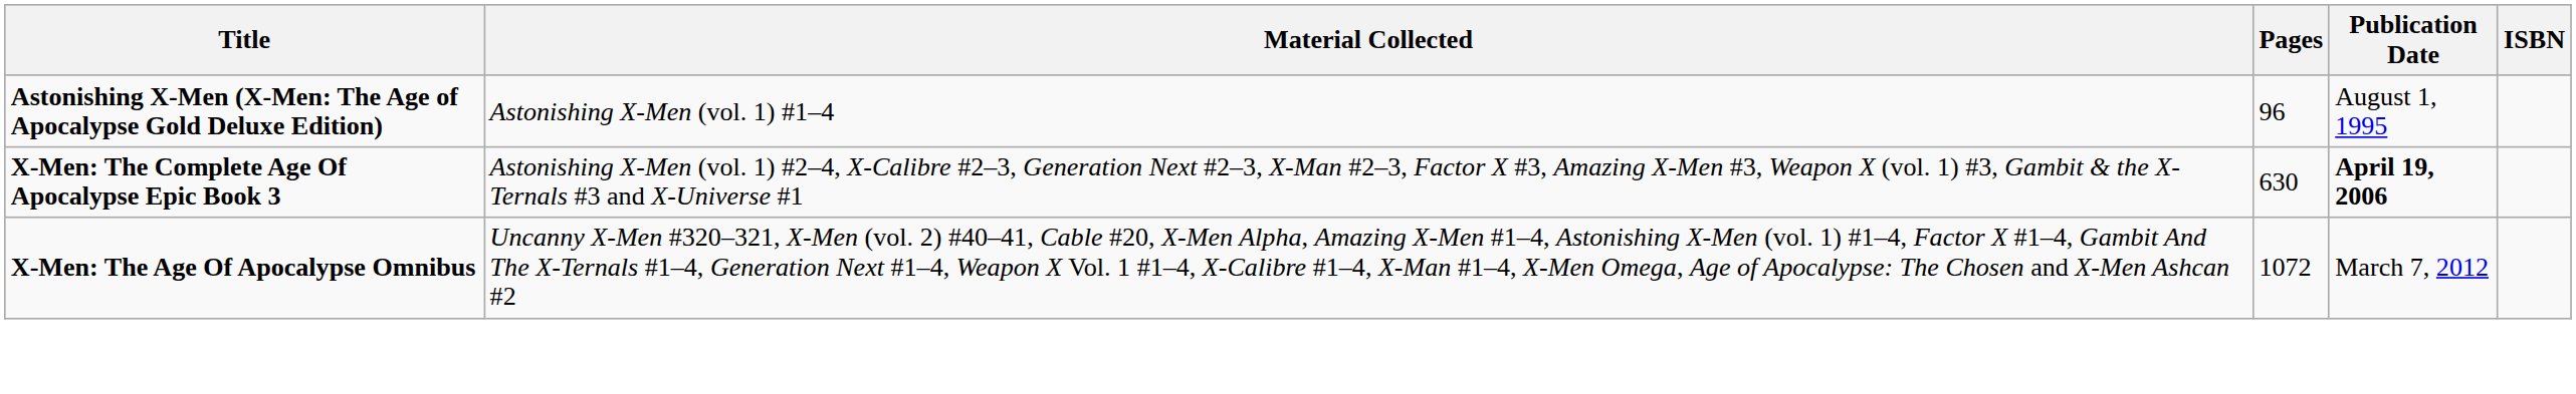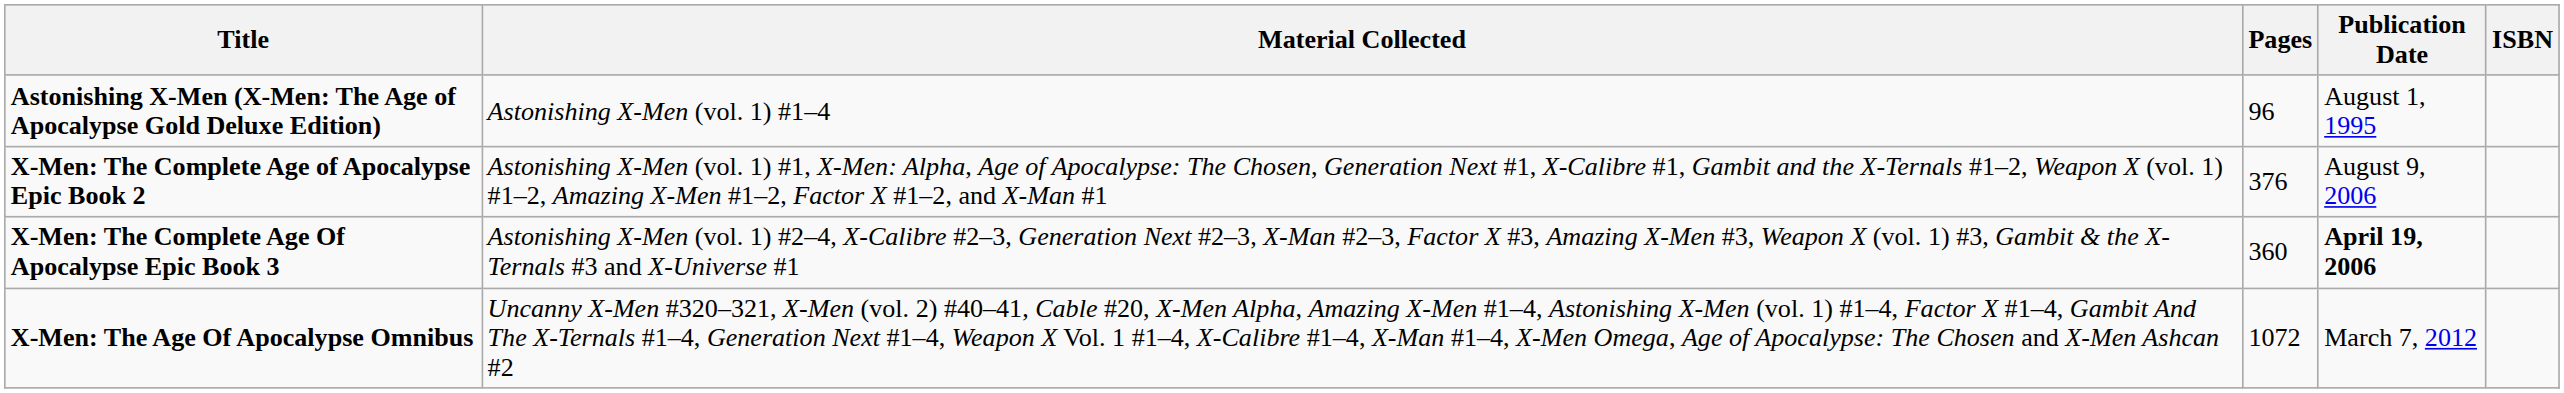 <table class="wikitable">
 <tr>
 <th>Title</th>
 <th>Material Collected</th>
 <th>Pages</th>
 <th>Publication Date</th>
 <th>ISBN</th>
 </tr>
 <tr>
 <td><strong>Astonishing X-Men (X-Men: The Age of Apocalypse Gold Deluxe Edition)</strong></td>
 <td><em>Astonishing X-Men</em> (vol. 1) #1–4</td>
 <td>96</td>
 <td>August 1, <a href='#'>1995</a></td>
 <td></td>
 </tr>
 <tr>
+<td><strong>X-Men: The Complete Age of Apocalypse Epic Book 2</strong></td>
+<td><em>Astonishing X-Men</em> (vol. 1) #1, <em>X-Men: Alpha</em>, <em>Age of Apocalypse: The Chosen</em>, <em>Generation Next</em> #1, <em>X-Calibre</em> #1, <em>Gambit and the X-Ternals</em> #1–2, <em>Weapon X</em> (vol. 1) #1–2, <em>Amazing X-Men</em> #1–2, <em>Factor X</em> #1–2, and <em>X-Man</em> #1</td>
+<td>376</td>
+<td>August 9, <a href='#'>2006</a></td>
+<td></td>
+</tr>
+<tr>
 <td><strong>X-Men: The Complete Age Of Apocalypse Epic Book 3</strong></td>
 <td><em>Astonishing X-Men</em> (vol. 1) #2–4, <em>X-Calibre</em> #2–3, <em>Generation Next</em> #2–3, <em>X-Man </em>#2–3, <em>Factor X </em>#3, <em>Amazing X-Men</em> #3, <em>Weapon X</em> (vol. 1) #3, <em>Gambit & the X-Ternals</em> #3 and <em>X-Universe </em>#1</td>
-<td>630</td>
+<td>360</td>
 <td><strong>April 19, 2006</strong></td>
 <td></td>
 </tr>
 <tr>
 <td><strong>X-Men: The Age Of Apocalypse Omnibus</strong></td>
 <td><em>Uncanny X-Men</em> #320–321, <em>X-Men</em> (vol. 2) #40–41, <em>Cable</em> #20, <em>X-Men Alpha</em>, <em>Amazing X-Men</em> #1–4, <em>Astonishing X-Men</em> (vol. 1) #1–4, <em>Factor X</em> #1–4, <em>Gambit And The X-Ternals</em> #1–4, <em>Generation Next</em> #1–4, <em>Weapon X</em> Vol. 1 #1–4, <em>X-Calibre</em> #1–4, <em>X-Man</em> #1–4, <em>X-Men Omega</em>, <em>Age of Apocalypse: The Chosen</em> and <em>X-Men Ashcan</em> #2</td>
 <td>1072</td>
 <td>March 7, <a href='#'>2012</a></td>
 <td></td>
 </tr>
 </table>
